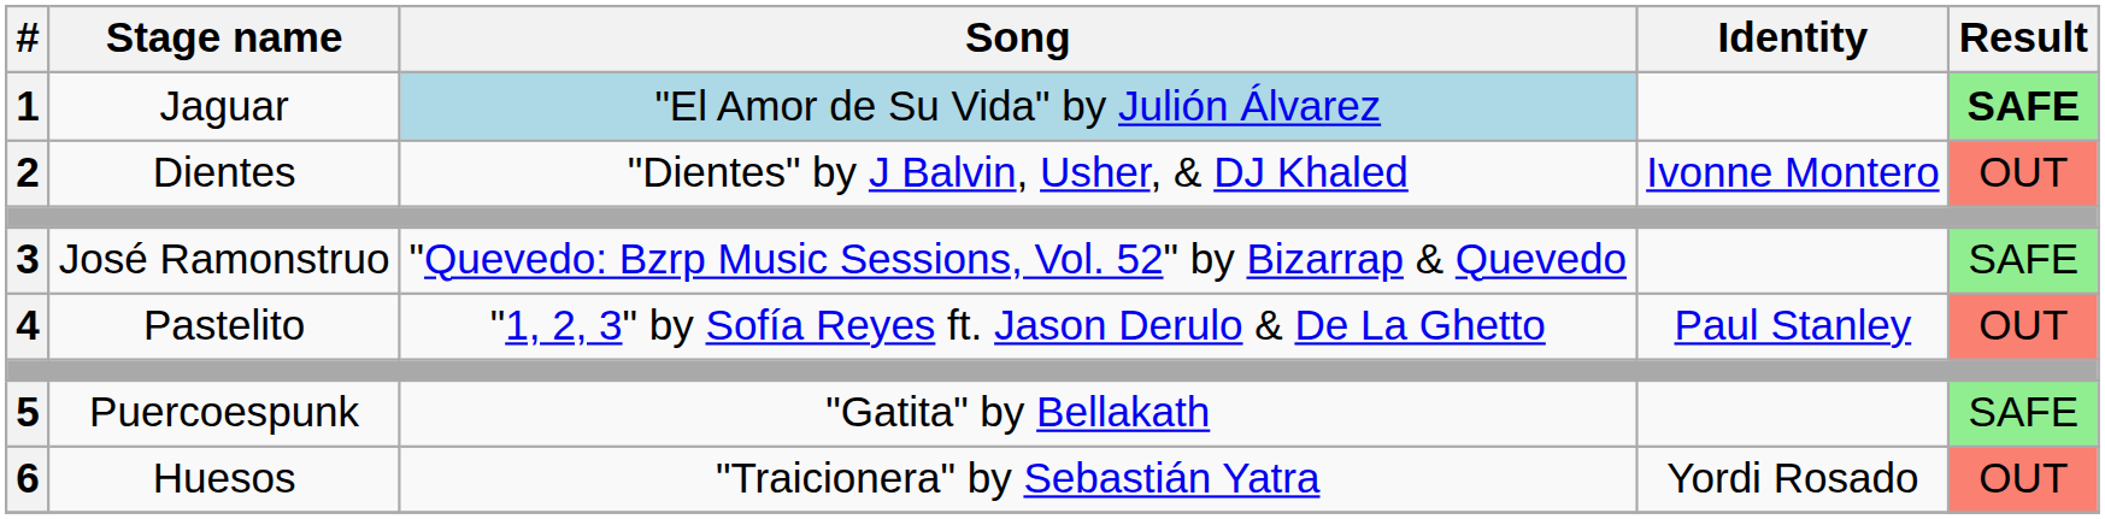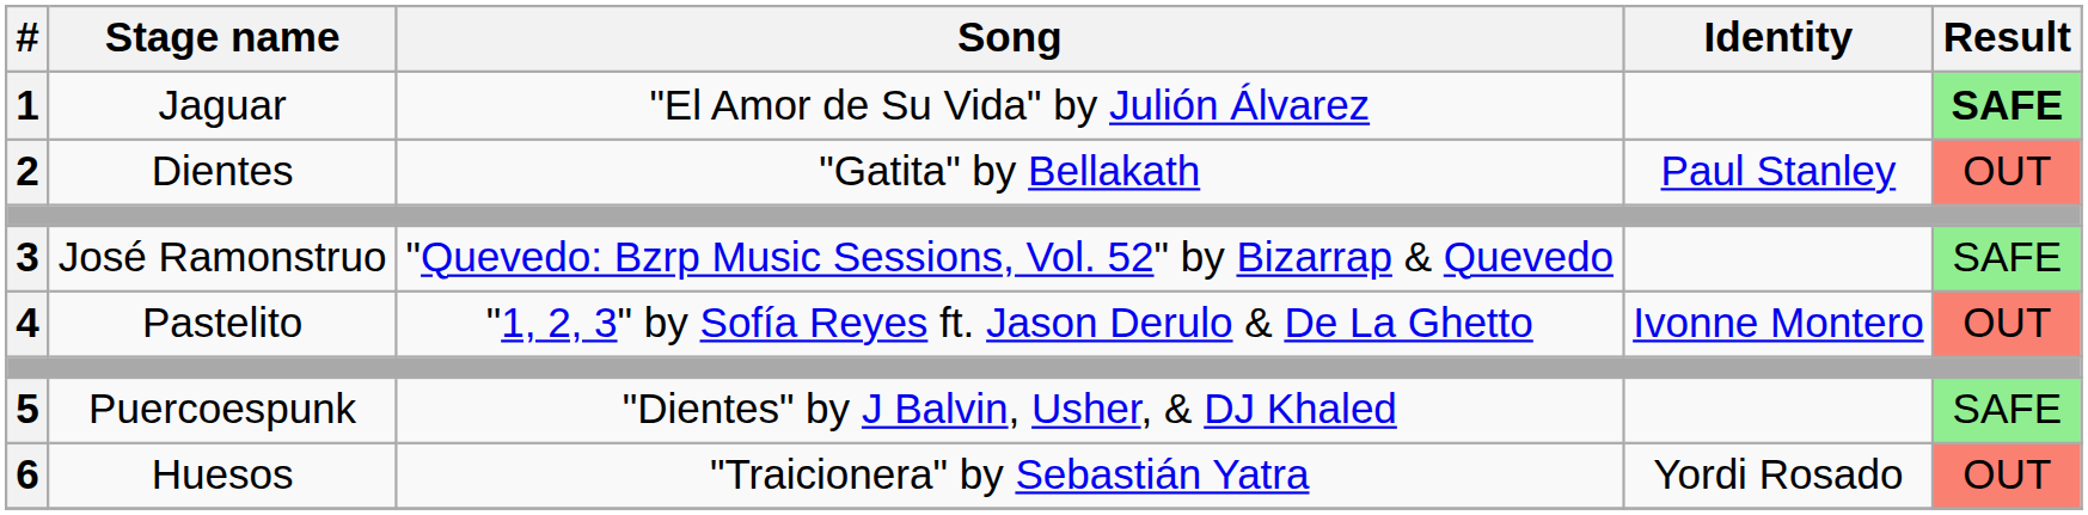 <table class="wikitable plainrowheaders" style="text-align: center;">
 <tr>
 <th>#</th>
 <th>Stage name</th>
 <th>Song</th>
 <th>Identity</th>
 <th>Result</th>
 </tr>
 <tr>
 <th>1</th>
 <td>Jaguar</td>
-<td style="background: lightblue;">"El Amor de Su Vida" by <a href='#'>Julión Álvarez</a></td>
+<td>"El Amor de Su Vida" by <a href='#'>Julión Álvarez</a></td>
 <td></td>
 <td bgcolor=lightgreen><strong>SAFE</strong></td>
 </tr>
 <tr>
 <th>2</th>
 <td>Dientes</td>
-<td>"Dientes" by <a href='#'>J Balvin</a>, <a href='#'>Usher</a>, & <a href='#'>DJ Khaled</a></td>
-<td><a href='#'>Ivonne Montero</a></td>
+<td>"Gatita" by <a href='#'>Bellakath</a></td>
+<td><a href='#'>Paul Stanley</a></td>
 <td bgcolor=salmon>OUT</td>
 </tr>
 <tr>
 <td colspan="5" style="background:darkgray"></td>
 </tr>
 <tr>
 <th>3</th>
 <td>José Ramonstruo</td>
 <td>"<a href='#'>Quevedo: Bzrp Music Sessions, Vol. 52</a>" by <a href='#'>Bizarrap</a> & <a href='#'>Quevedo</a></td>
 <td></td>
 <td bgcolor=lightgreen>SAFE</td>
 </tr>
 <tr>
 <th>4</th>
 <td>Pastelito</td>
 <td>"<a href='#'>1, 2, 3</a>" by <a href='#'>Sofía Reyes</a> ft. <a href='#'>Jason Derulo</a> & <a href='#'>De La Ghetto</a></td>
-<td><a href='#'>Paul Stanley</a></td>
+<td><a href='#'>Ivonne Montero</a></td>
 <td bgcolor=salmon>OUT</td>
 </tr>
 <tr>
 <td colspan="5" style="background:darkgray"></td>
 </tr>
 <tr>
 <th>5</th>
 <td>Puercoespunk</td>
-<td>"Gatita" by <a href='#'>Bellakath</a></td>
+<td>"Dientes" by <a href='#'>J Balvin</a>, <a href='#'>Usher</a>, & <a href='#'>DJ Khaled</a></td>
 <td></td>
 <td bgcolor=lightgreen>SAFE</td>
 </tr>
 <tr>
 <th>6</th>
 <td>Huesos</td>
 <td>"Traicionera" by <a href='#'>Sebastián Yatra</a></td>
 <td>Yordi Rosado</td>
 <td bgcolor=salmon>OUT</td>
 </tr>
 <tr>
 </tr>
 </table>
